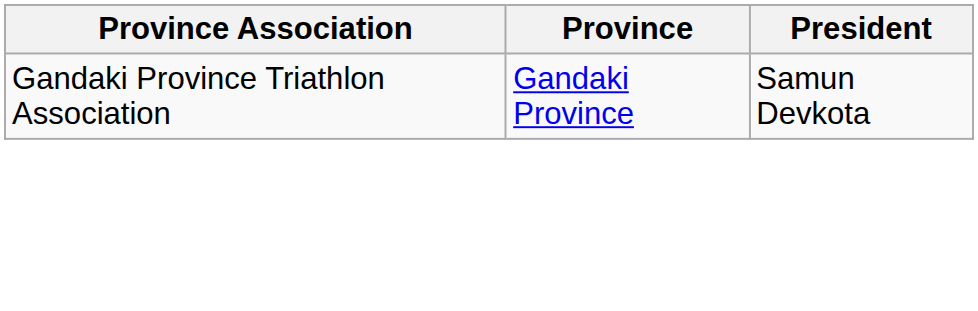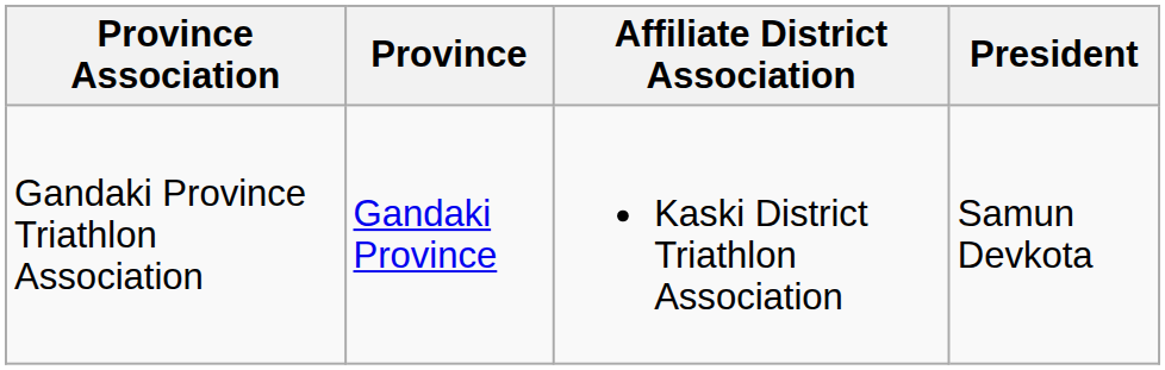 <table class="wikitable sortable" style="width:500px;">
 <tr>
 <th width="%">Province Association</th>
 <th>Province</th>
+<th width="%">Affiliate District Association</th>
 <th>President</th>
 </tr>
 <tr>
 <td>Gandaki Province Triathlon Association </td>
 <td><a href='#'>Gandaki Province</a></td>
+<td><br><ul><li>Kaski District Triathlon Association</li></ul></td>
 <td>Samun Devkota</td>
 </tr>
 </table>
